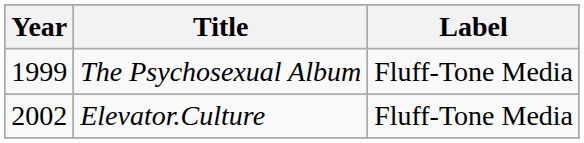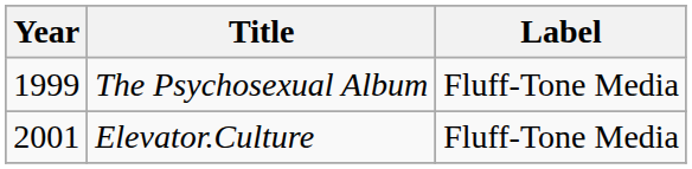 <table class="wikitable">
 <tr>
 <th>Year</th>
 <th>Title</th>
 <th>Label</th>
 </tr>
 <tr>
 <td>1999</td>
 <td><em>The Psychosexual Album</em></td>
 <td>Fluff-Tone Media</td>
 </tr>
 <tr>
-<td>2002</td>
+<td>2001</td>
 <td><em>Elevator.Culture</em></td>
 <td>Fluff-Tone Media</td>
 </tr>
 </table>
